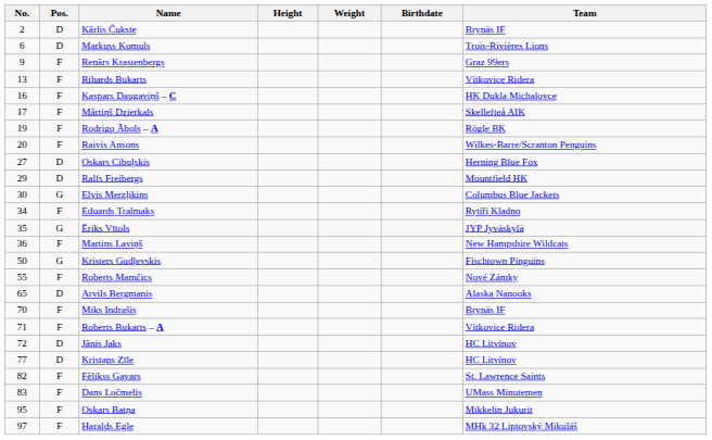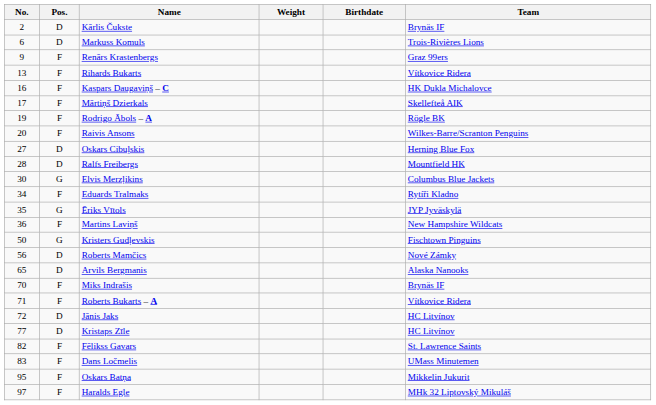 <table width="80%" class="wikitable sortable" style="font-size: 90%; text-align: center;">
 <tr>
 <th>No.</th>
 <th>Pos.</th>
 <th>Name</th>
-<th>Height</th>
 <th>Weight</th>
 <th>Birthdate</th>
 <th>Team</th>
 </tr>
 <tr>
 <td>2</td>
 <td>D</td>
 <td align=left><a href='#'>Kārlis Čukste</a></td>
 <td></td>
 <td></td>
-<td></td>
 <td style="text-align:left;"> <a href='#'>Brynäs IF</a></td>
 </tr>
 <tr>
 <td>6</td>
 <td>D</td>
 <td align=left><a href='#'>Markuss Komuls</a></td>
-<td></td>
 <td></td>
 <td></td>
 <td style="text-align:left;"> <a href='#'>Trois-Rivières Lions</a></td>
 </tr>
 <tr>
 <td>9</td>
 <td>F</td>
 <td align=left><a href='#'>Renārs Krastenbergs</a></td>
 <td></td>
 <td></td>
-<td></td>
 <td style="text-align:left;"> <a href='#'>Graz 99ers</a></td>
 </tr>
 <tr>
 <td>13</td>
 <td>F</td>
 <td align=left><a href='#'>Rihards Bukarts</a></td>
-<td></td>
 <td></td>
 <td></td>
 <td style="text-align:left;"> <a href='#'>Vítkovice Ridera</a></td>
 </tr>
 <tr>
 <td>16</td>
 <td>F</td>
 <td align=left><a href='#'>Kaspars Daugaviņš</a> – <strong><a href='#'>C</a></strong></td>
 <td></td>
 <td></td>
-<td></td>
 <td style="text-align:left;"> <a href='#'>HK Dukla Michalovce</a></td>
 </tr>
 <tr>
 <td>17</td>
 <td>F</td>
 <td align=left><a href='#'>Mārtiņš Dzierkals</a></td>
-<td></td>
 <td></td>
 <td></td>
 <td style="text-align:left;"> <a href='#'>Skellefteå AIK</a></td>
 </tr>
 <tr>
 <td>19</td>
 <td>F</td>
 <td align=left><a href='#'>Rodrigo Ābols</a> – <strong><a href='#'>A</a></strong></td>
 <td></td>
 <td></td>
-<td></td>
 <td style="text-align:left;"> <a href='#'>Rögle BK</a></td>
 </tr>
 <tr>
 <td>20</td>
 <td>F</td>
 <td align=left><a href='#'>Raivis Ansons</a></td>
-<td></td>
 <td></td>
 <td></td>
 <td style="text-align:left;"> <a href='#'>Wilkes-Barre/Scranton Penguins</a></td>
 </tr>
 <tr>
 <td>27</td>
 <td>D</td>
 <td align=left><a href='#'>Oskars Cibuļskis</a></td>
 <td></td>
 <td></td>
-<td></td>
 <td style="text-align:left;"> <a href='#'>Herning Blue Fox</a></td>
 </tr>
 <tr>
-<td>29</td>
+<td>28</td>
 <td>D</td>
 <td align=left><a href='#'>Ralfs Freibergs</a></td>
-<td></td>
 <td></td>
 <td></td>
 <td style="text-align:left;"> <a href='#'>Mountfield HK</a></td>
 </tr>
 <tr>
 <td>30</td>
 <td>G</td>
 <td align=left><a href='#'>Elvis Merzļikins</a></td>
 <td></td>
 <td></td>
-<td></td>
 <td style="text-align:left;"> <a href='#'>Columbus Blue Jackets</a></td>
 </tr>
 <tr>
 <td>34</td>
 <td>F</td>
 <td align=left><a href='#'>Eduards Tralmaks</a></td>
-<td></td>
 <td></td>
 <td></td>
 <td style="text-align:left;"> <a href='#'>Rytíři Kladno</a></td>
 </tr>
 <tr>
 <td>35</td>
 <td>G</td>
 <td align=left><a href='#'>Ēriks Vītols</a></td>
 <td></td>
 <td></td>
-<td></td>
 <td style="text-align:left;"> <a href='#'>JYP Jyväskylä</a></td>
 </tr>
 <tr>
 <td>36</td>
 <td>F</td>
 <td align=left><a href='#'>Martins Laviņš</a></td>
-<td></td>
 <td></td>
 <td></td>
 <td style="text-align:left;"> <a href='#'>New Hampshire Wildcats</a></td>
 </tr>
 <tr>
 <td>50</td>
 <td>G</td>
 <td align=left><a href='#'>Kristers Gudļevskis</a></td>
 <td></td>
 <td></td>
-<td></td>
 <td style="text-align:left;"> <a href='#'>Fischtown Pinguins</a></td>
 </tr>
 <tr>
-<td>55</td>
-<td>F</td>
+<td>56</td>
+<td>D</td>
 <td align=left><a href='#'>Roberts Mamčics</a></td>
-<td></td>
 <td></td>
 <td></td>
 <td style="text-align:left;"> <a href='#'>Nové Zámky</a></td>
 </tr>
 <tr>
 <td>65</td>
 <td>D</td>
 <td align=left><a href='#'>Arvils Bergmanis</a></td>
 <td></td>
 <td></td>
-<td></td>
 <td style="text-align:left;"> <a href='#'>Alaska Nanooks</a></td>
 </tr>
 <tr>
 <td>70</td>
 <td>F</td>
 <td align=left><a href='#'>Miks Indrašis</a></td>
-<td></td>
 <td></td>
 <td></td>
 <td style="text-align:left;"> <a href='#'>Brynäs IF</a></td>
 </tr>
 <tr>
 <td>71</td>
 <td>F</td>
 <td align=left><a href='#'>Roberts Bukarts</a> – <strong><a href='#'>A</a></strong></td>
 <td></td>
 <td></td>
-<td></td>
 <td style="text-align:left;"> <a href='#'>Vítkovice Ridera</a></td>
 </tr>
 <tr>
 <td>72</td>
 <td>D</td>
 <td align=left><a href='#'>Jānis Jaks</a></td>
-<td></td>
 <td></td>
 <td></td>
 <td style="text-align:left;"> <a href='#'>HC Litvínov</a></td>
 </tr>
 <tr>
 <td>77</td>
 <td>D</td>
 <td align=left><a href='#'>Kristaps Zīle</a></td>
 <td></td>
 <td></td>
-<td></td>
 <td style="text-align:left;"> <a href='#'>HC Litvínov</a></td>
 </tr>
 <tr>
 <td>82</td>
 <td>F</td>
 <td align=left><a href='#'>Fēlikss Gavars</a></td>
-<td></td>
 <td></td>
 <td></td>
 <td style="text-align:left;"> <a href='#'>St. Lawrence Saints</a></td>
 </tr>
 <tr>
 <td>83</td>
 <td>F</td>
 <td align=left><a href='#'>Dans Ločmelis</a></td>
 <td></td>
 <td></td>
-<td></td>
 <td style="text-align:left;"> <a href='#'>UMass Minutemen</a></td>
 </tr>
 <tr>
 <td>95</td>
 <td>F</td>
 <td align=left><a href='#'>Oskars Batņa</a></td>
-<td></td>
 <td></td>
 <td></td>
 <td style="text-align:left;"> <a href='#'>Mikkelin Jukurit</a></td>
 </tr>
 <tr>
 <td>97</td>
 <td>F</td>
 <td align=left><a href='#'>Haralds Egle</a></td>
 <td></td>
 <td></td>
-<td></td>
 <td style="text-align:left;"> <a href='#'>MHk 32 Liptovský Mikuláš</a></td>
 </tr>
 </table>
